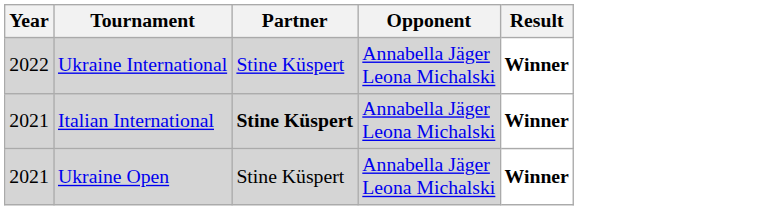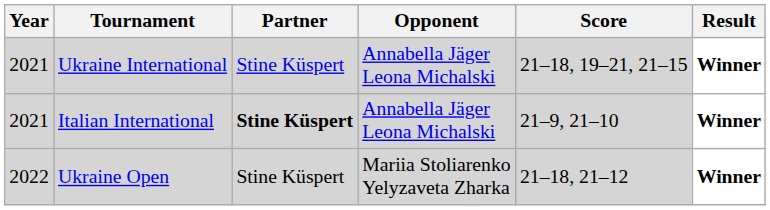 <table class="sortable wikitable" style="font-size: 90%;">
 <tr>
 <th>Year</th>
 <th>Tournament</th>
 <th>Partner</th>
 <th>Opponent</th>
+<th>Score</th>
 <th>Result</th>
 </tr>
 <tr bgcolor="#D5D5D5">
-<td align="center">2022</td>
+<td align="center">2021</td>
 <td align="left"><a href='#'>Ukraine International</a></td>
 <td align="left"> <a href='#'>Stine Küspert</a></td>
 <td align="left"> <a href='#'>Annabella Jäger</a><br> <a href='#'>Leona Michalski</a></td>
+<td align="left">21–18, 19–21, 21–15</td>
 <td bgcolor="#FFFFFF"> <strong>Winner</strong></td>
 </tr>
 <tr bgcolor="#D5D5D5">
 <td align="center">2021</td>
 <td align="left"><a href='#'>Italian International</a></td>
 <td align="left"><strong> Stine Küspert</strong></td>
 <td align="left"> <a href='#'>Annabella Jäger</a><br> <a href='#'>Leona Michalski</a></td>
+<td align="left">21–9, 21–10</td>
 <td bgcolor="#FFFFFF"> <strong>Winner</strong></td>
 </tr>
 <tr bgcolor="#D5D5D5">
-<td align="center">2021</td>
+<td align="center">2022</td>
 <td align="left"><a href='#'>Ukraine Open</a></td>
 <td align="left"> Stine Küspert</td>
-<td align="left"> <a href='#'>Annabella Jäger</a><br> <a href='#'>Leona Michalski</a></td>
+<td align="left"> Mariia Stoliarenko<br> Yelyzaveta Zharka</td>
+<td align="left">21–18, 21–12</td>
 <td bgcolor="#FFFFFF"> <strong>Winner</strong></td>
 </tr>
 </table>
